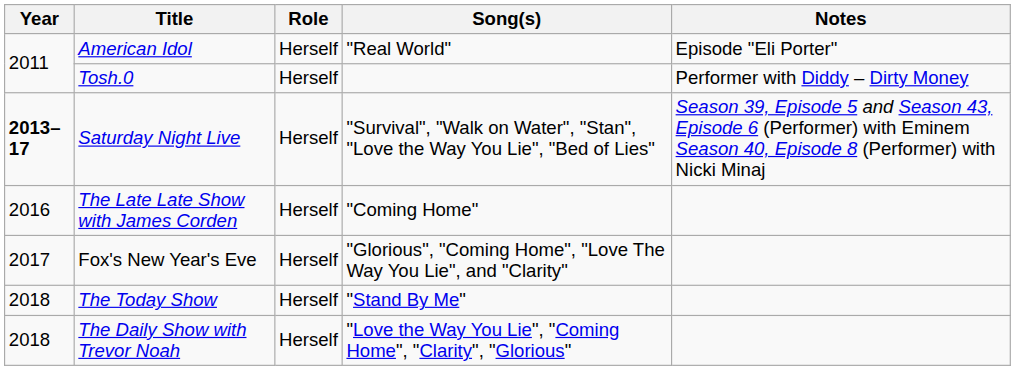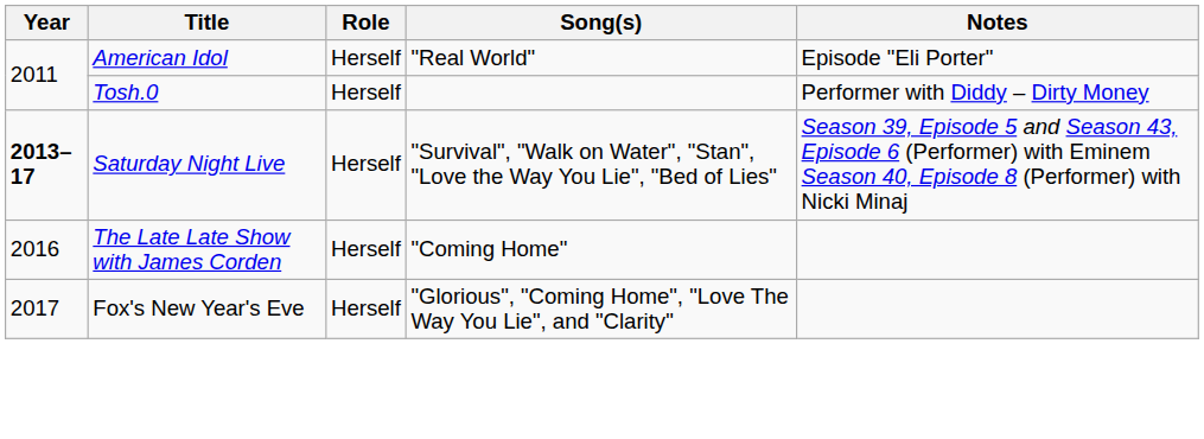 <table class="wikitable sortable">
 <tr>
 <th>Year</th>
 <th>Title</th>
 <th>Role</th>
 <th>Song(s)</th>
 <th>Notes</th>
 </tr>
 <tr>
 <td rowspan="2">2011</td>
 <td><em><a href='#'>American Idol</a></em></td>
 <td>Herself</td>
 <td>"Real World"</td>
 <td>Episode "Eli Porter"</td>
 </tr>
 <tr>
 <td><em><a href='#'>Tosh.0</a></em></td>
 <td>Herself</td>
 <td></td>
 <td>Performer with <a href='#'>Diddy</a> – <a href='#'>Dirty Money</a></td>
 </tr>
 <tr>
 <td><strong>2013–17</strong></td>
 <td><em><a href='#'>Saturday Night Live</a></em></td>
 <td>Herself</td>
 <td>"Survival", "Walk on Water", "Stan", "Love the Way You Lie", "Bed of Lies"</td>
 <td><em><a href='#'>Season 39, Episode 5</a> and <a href='#'>Season 43, Episode 6</a></em> (Performer) with Eminem<br><em><a href='#'>Season 40, Episode 8</a></em> (Performer) with Nicki Minaj</td>
 </tr>
 <tr>
 <td>2016</td>
 <td><em><a href='#'>The Late Late Show with James Corden</a></em></td>
 <td>Herself</td>
 <td>"Coming Home"</td>
 <td></td>
 </tr>
 <tr>
 <td>2017</td>
 <td>Fox's New Year's Eve</td>
 <td>Herself</td>
 <td>"Glorious", "Coming Home", "Love The Way You Lie", and "Clarity"</td>
 <td></td>
 </tr>
-<tr>
-<td>2018</td>
-<td><em><a href='#'>The Today Show</a></em></td>
-<td>Herself</td>
-<td>"<a href='#'>Stand By Me</a>"</td>
-<td></td>
-</tr>
-<tr>
-<td>2018</td>
-<td><em><a href='#'>The Daily Show with Trevor Noah</a></em></td>
-<td>Herself</td>
-<td>"<a href='#'>Love the Way You Lie</a>", "<a href='#'>Coming Home</a>", "<a href='#'>Clarity</a>", "<a href='#'>Glorious</a>"</td>
-<td></td>
-</tr>
 </table>
